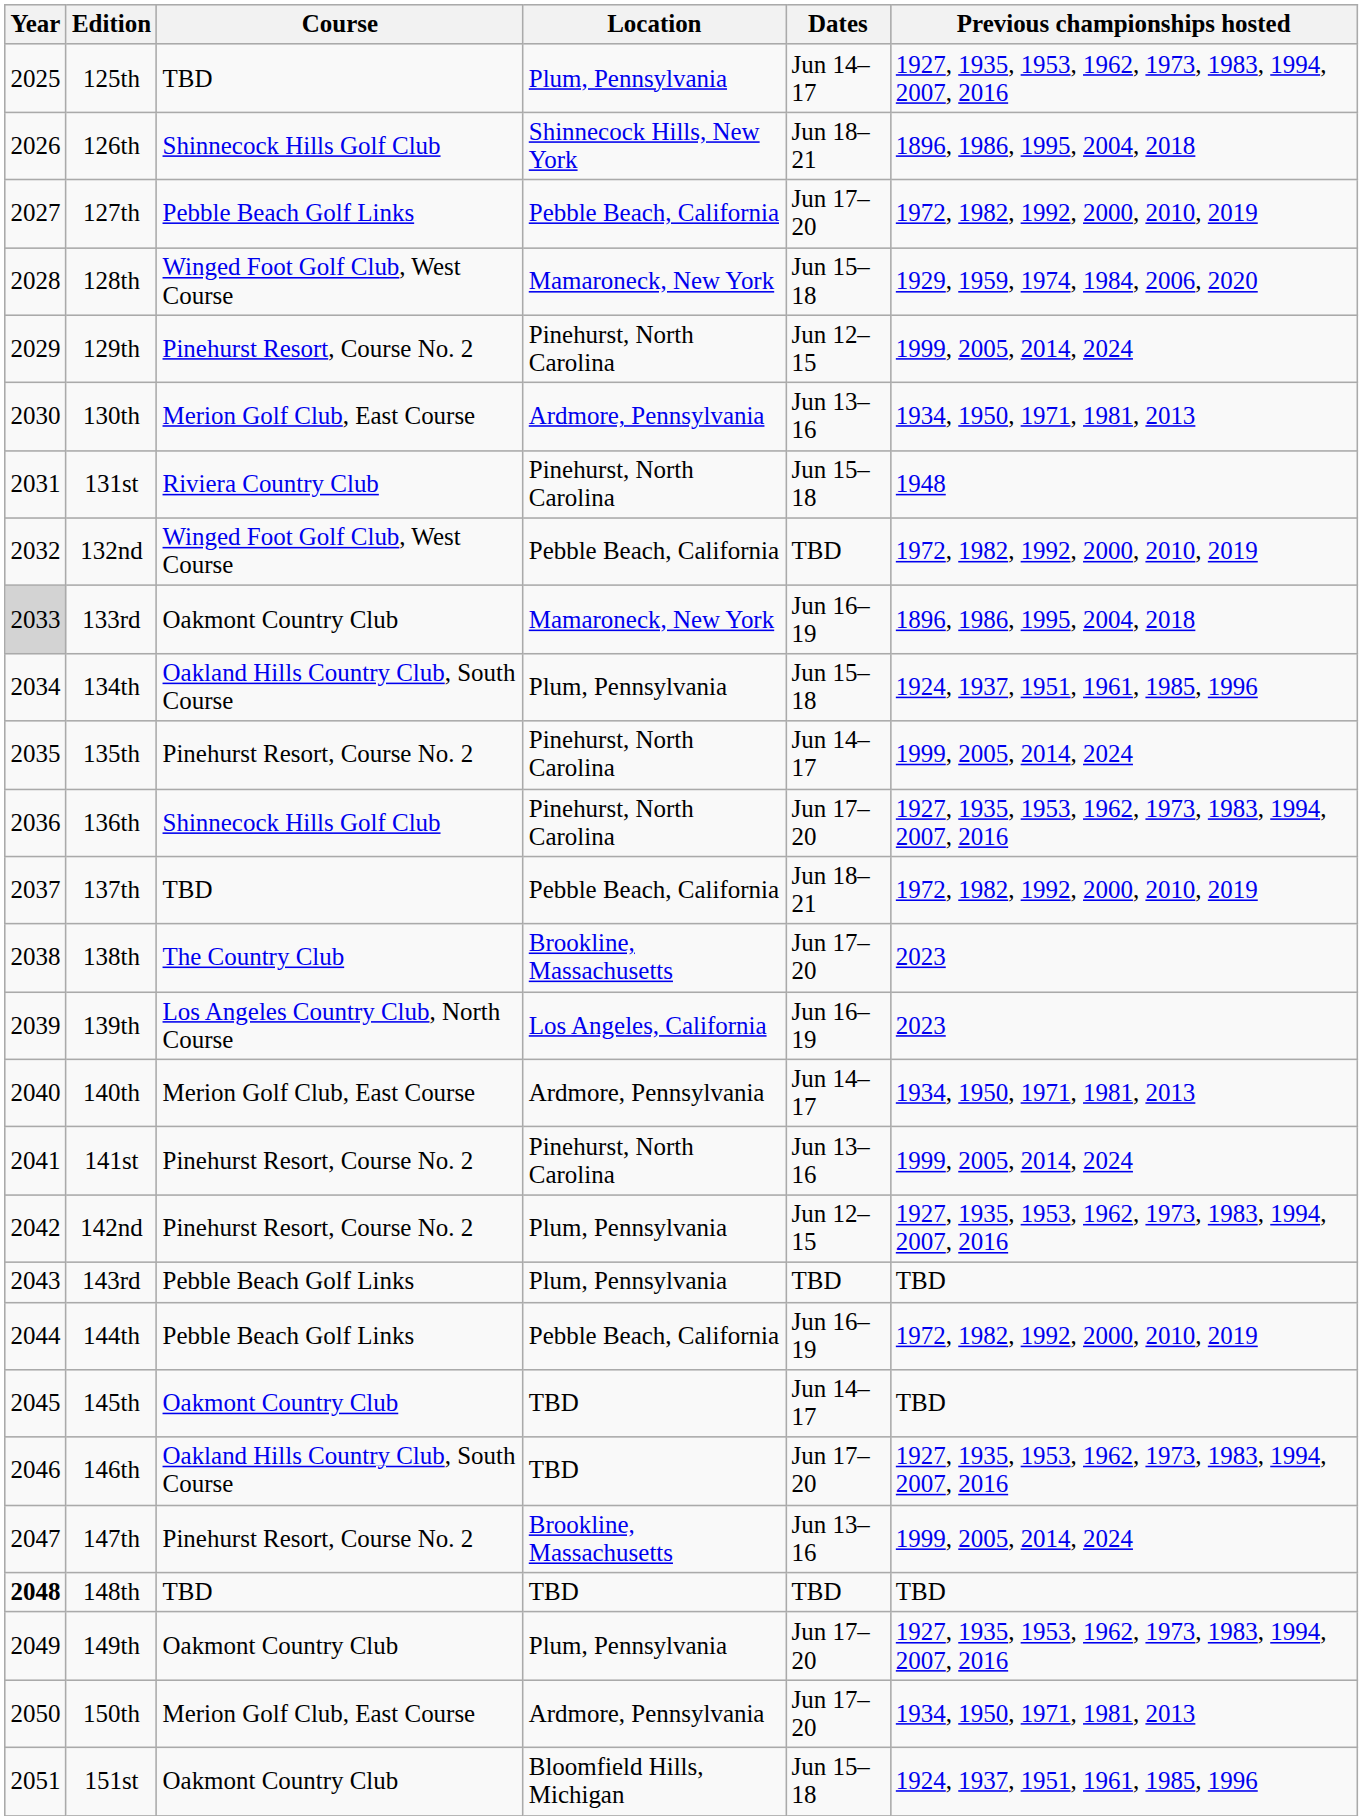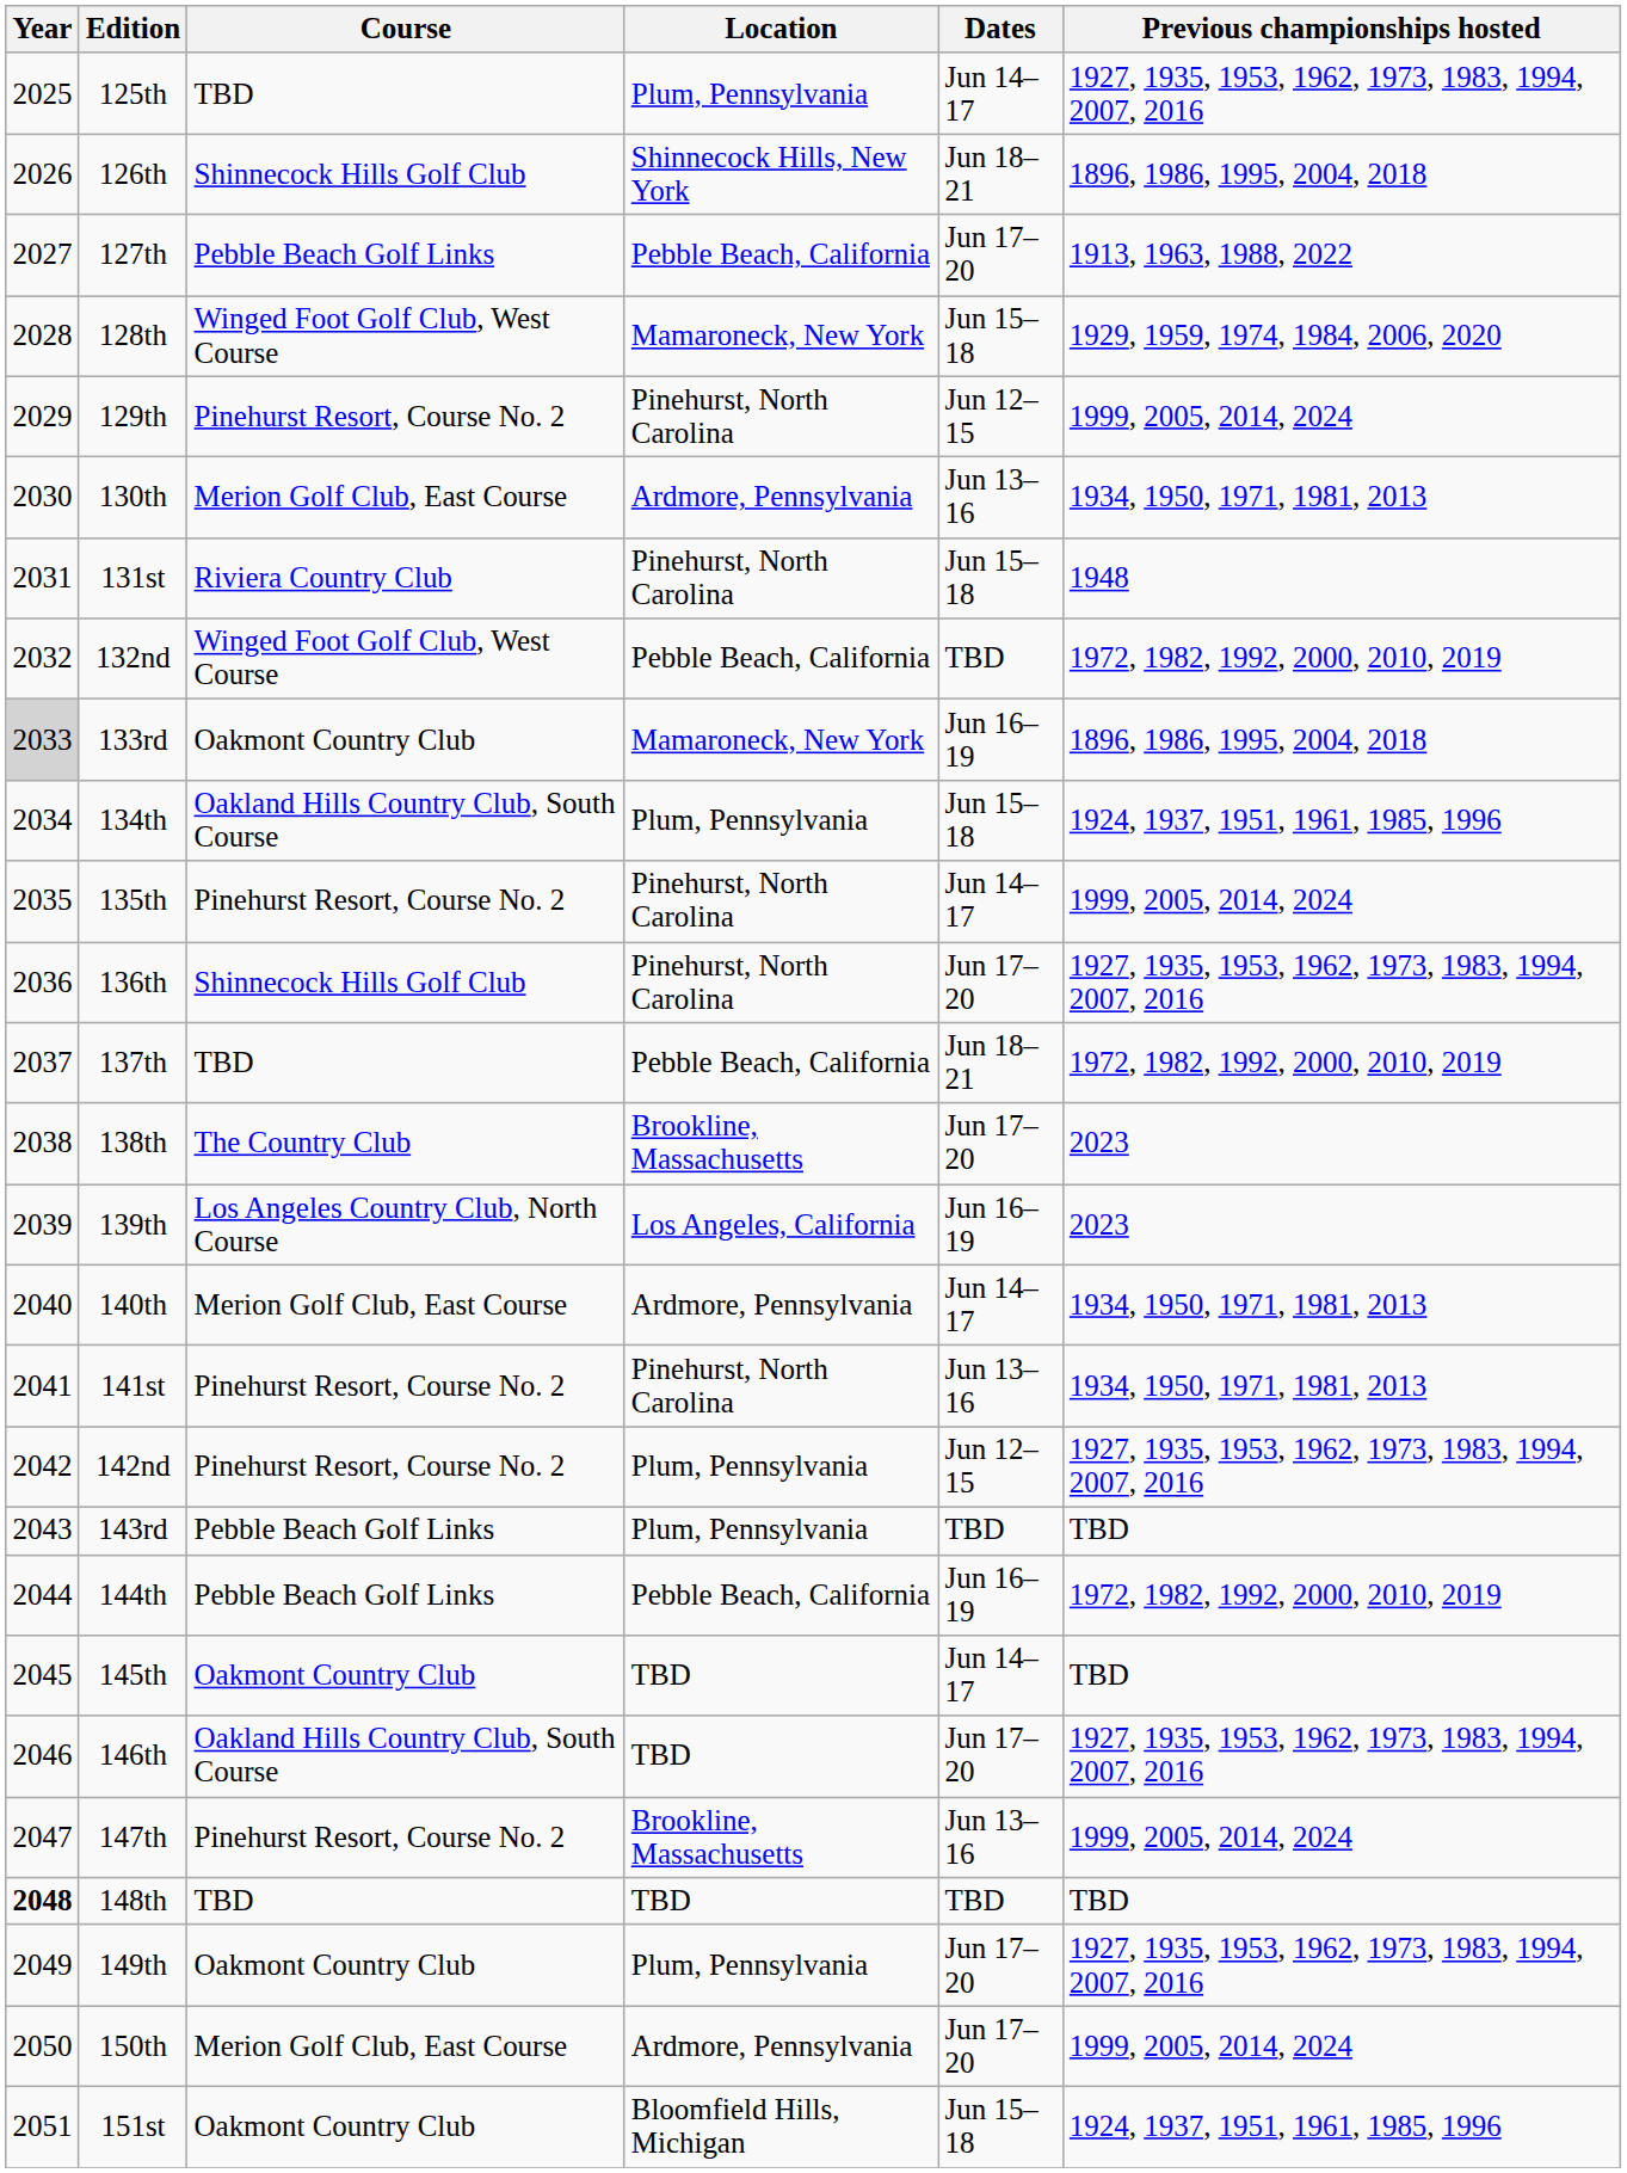 <table class=wikitable>
 <tr>
 <th>Year</th>
 <th>Edition</th>
 <th>Course</th>
 <th>Location</th>
 <th>Dates</th>
 <th>Previous championships hosted</th>
 </tr>
 <tr>
 <td align=center>2025</td>
 <td align=center>125th</td>
 <td>TBD</td>
 <td><a href='#'>Plum, Pennsylvania</a></td>
 <td>Jun 14–17</td>
 <td><a href='#'>1927</a>, <a href='#'>1935</a>, <a href='#'>1953</a>, <a href='#'>1962</a>, <a href='#'>1973</a>, <a href='#'>1983</a>, <a href='#'>1994</a>, <a href='#'>2007</a>, <a href='#'>2016</a></td>
 </tr>
 <tr>
 <td align=center>2026</td>
 <td align=center>126th</td>
 <td><a href='#'>Shinnecock Hills Golf Club</a></td>
 <td><a href='#'>Shinnecock Hills, New York</a></td>
 <td>Jun 18–21</td>
 <td><a href='#'>1896</a>, <a href='#'>1986</a>, <a href='#'>1995</a>, <a href='#'>2004</a>, <a href='#'>2018</a></td>
 </tr>
 <tr>
 <td align=center>2027</td>
 <td align=center>127th</td>
 <td><a href='#'>Pebble Beach Golf Links</a></td>
 <td><a href='#'>Pebble Beach, California</a></td>
 <td>Jun 17–20</td>
-<td><a href='#'>1972</a>, <a href='#'>1982</a>, <a href='#'>1992</a>, <a href='#'>2000</a>, <a href='#'>2010</a>, <a href='#'>2019</a></td>
+<td><a href='#'>1913</a>, <a href='#'>1963</a>, <a href='#'>1988</a>, <a href='#'>2022</a></td>
 </tr>
 <tr>
 <td align=center>2028</td>
 <td align=center>128th</td>
 <td><a href='#'>Winged Foot Golf Club</a>, West Course</td>
 <td><a href='#'>Mamaroneck, New York</a></td>
 <td>Jun 15–18</td>
 <td><a href='#'>1929</a>, <a href='#'>1959</a>, <a href='#'>1974</a>, <a href='#'>1984</a>, <a href='#'>2006</a>, <a href='#'>2020</a></td>
 </tr>
 <tr>
 <td align=center>2029</td>
 <td align=center>129th</td>
 <td><a href='#'>Pinehurst Resort</a>, Course No. 2</td>
 <td>Pinehurst, North Carolina</td>
 <td>Jun 12–15</td>
 <td><a href='#'>1999</a>, <a href='#'>2005</a>, <a href='#'>2014</a>, <a href='#'>2024</a></td>
 </tr>
 <tr>
 <td align=center>2030</td>
 <td align=center>130th</td>
 <td><a href='#'>Merion Golf Club</a>, East Course</td>
 <td><a href='#'>Ardmore, Pennsylvania</a></td>
 <td>Jun 13–16</td>
 <td><a href='#'>1934</a>, <a href='#'>1950</a>, <a href='#'>1971</a>, <a href='#'>1981</a>, <a href='#'>2013</a></td>
 </tr>
 <tr>
 <td align=center>2031</td>
 <td align=center>131st</td>
 <td><a href='#'>Riviera Country Club</a></td>
 <td>Pinehurst, North Carolina</td>
 <td>Jun 15–18</td>
 <td><a href='#'>1948</a></td>
 </tr>
 <tr>
 <td align=center>2032</td>
 <td align=center>132nd</td>
 <td><a href='#'>Winged Foot Golf Club</a>, West Course</td>
 <td>Pebble Beach, California</td>
 <td>TBD</td>
 <td><a href='#'>1972</a>, <a href='#'>1982</a>, <a href='#'>1992</a>, <a href='#'>2000</a>, <a href='#'>2010</a>, <a href='#'>2019</a></td>
 </tr>
 <tr>
 <td align=center style="background: lightgrey;">2033</td>
 <td align=center>133rd</td>
 <td>Oakmont Country Club</td>
 <td><a href='#'>Mamaroneck, New York</a></td>
 <td>Jun 16–19</td>
 <td><a href='#'>1896</a>, <a href='#'>1986</a>, <a href='#'>1995</a>, <a href='#'>2004</a>, <a href='#'>2018</a></td>
 </tr>
 <tr>
 <td align=center>2034</td>
 <td align=center>134th</td>
 <td><a href='#'>Oakland Hills Country Club</a>, South Course</td>
 <td>Plum, Pennsylvania</td>
 <td>Jun 15–18</td>
 <td><a href='#'>1924</a>, <a href='#'>1937</a>, <a href='#'>1951</a>, <a href='#'>1961</a>, <a href='#'>1985</a>, <a href='#'>1996</a></td>
 </tr>
 <tr>
 <td align=center>2035</td>
 <td align=center>135th</td>
 <td>Pinehurst Resort, Course No. 2</td>
 <td>Pinehurst, North Carolina</td>
 <td>Jun 14–17</td>
 <td><a href='#'>1999</a>, <a href='#'>2005</a>, <a href='#'>2014</a>, <a href='#'>2024</a></td>
 </tr>
 <tr>
 <td align=center>2036</td>
 <td align=center>136th</td>
 <td><a href='#'>Shinnecock Hills Golf Club</a></td>
 <td>Pinehurst, North Carolina</td>
 <td>Jun 17–20</td>
 <td><a href='#'>1927</a>, <a href='#'>1935</a>, <a href='#'>1953</a>, <a href='#'>1962</a>, <a href='#'>1973</a>, <a href='#'>1983</a>, <a href='#'>1994</a>, <a href='#'>2007</a>, <a href='#'>2016</a></td>
 </tr>
 <tr>
 <td align=center>2037</td>
 <td align=center>137th</td>
 <td>TBD</td>
 <td>Pebble Beach, California</td>
 <td>Jun 18–21</td>
 <td><a href='#'>1972</a>, <a href='#'>1982</a>, <a href='#'>1992</a>, <a href='#'>2000</a>, <a href='#'>2010</a>, <a href='#'>2019</a></td>
 </tr>
 <tr>
 <td align=center>2038</td>
 <td align=center>138th</td>
 <td><a href='#'>The Country Club</a></td>
 <td><a href='#'>Brookline, Massachusetts</a></td>
 <td>Jun 17–20</td>
 <td><a href='#'>2023</a></td>
 </tr>
 <tr>
 <td align=center>2039</td>
 <td align=center>139th</td>
 <td><a href='#'>Los Angeles Country Club</a>, North Course</td>
 <td><a href='#'>Los Angeles, California</a></td>
 <td>Jun 16–19</td>
 <td><a href='#'>2023</a></td>
 </tr>
 <tr>
 <td align=center>2040</td>
 <td align=center>140th</td>
 <td>Merion Golf Club, East Course</td>
 <td>Ardmore, Pennsylvania</td>
 <td>Jun 14–17</td>
 <td><a href='#'>1934</a>, <a href='#'>1950</a>, <a href='#'>1971</a>, <a href='#'>1981</a>, <a href='#'>2013</a></td>
 </tr>
 <tr>
 <td align=center>2041</td>
 <td align=center>141st</td>
 <td>Pinehurst Resort, Course No. 2</td>
 <td>Pinehurst, North Carolina</td>
 <td>Jun 13–16</td>
-<td><a href='#'>1999</a>, <a href='#'>2005</a>, <a href='#'>2014</a>, <a href='#'>2024</a></td>
+<td><a href='#'>1934</a>, <a href='#'>1950</a>, <a href='#'>1971</a>, <a href='#'>1981</a>, <a href='#'>2013</a></td>
 </tr>
 <tr>
 <td align=center>2042</td>
 <td align=center>142nd</td>
 <td>Pinehurst Resort, Course No. 2</td>
 <td>Plum, Pennsylvania</td>
 <td>Jun 12–15</td>
 <td><a href='#'>1927</a>, <a href='#'>1935</a>, <a href='#'>1953</a>, <a href='#'>1962</a>, <a href='#'>1973</a>, <a href='#'>1983</a>, <a href='#'>1994</a>, <a href='#'>2007</a>, <a href='#'>2016</a></td>
 </tr>
 <tr>
 <td align=center>2043</td>
 <td align=center>143rd</td>
 <td>Pebble Beach Golf Links</td>
 <td>Plum, Pennsylvania</td>
 <td>TBD</td>
 <td>TBD</td>
 </tr>
 <tr>
 <td align=center>2044</td>
 <td align=center>144th</td>
 <td>Pebble Beach Golf Links</td>
 <td>Pebble Beach, California</td>
 <td>Jun 16–19</td>
 <td><a href='#'>1972</a>, <a href='#'>1982</a>, <a href='#'>1992</a>, <a href='#'>2000</a>, <a href='#'>2010</a>, <a href='#'>2019</a></td>
 </tr>
 <tr>
 <td align=center>2045</td>
 <td align=center>145th</td>
 <td><a href='#'>Oakmont Country Club</a></td>
 <td>TBD</td>
 <td>Jun 14–17</td>
 <td>TBD</td>
 </tr>
 <tr>
 <td align=center>2046</td>
 <td align=center>146th</td>
 <td><a href='#'>Oakland Hills Country Club</a>, South Course</td>
 <td>TBD</td>
 <td>Jun 17–20</td>
 <td><a href='#'>1927</a>, <a href='#'>1935</a>, <a href='#'>1953</a>, <a href='#'>1962</a>, <a href='#'>1973</a>, <a href='#'>1983</a>, <a href='#'>1994</a>, <a href='#'>2007</a>, <a href='#'>2016</a></td>
 </tr>
 <tr>
 <td align=center>2047</td>
 <td align=center>147th</td>
 <td>Pinehurst Resort, Course No. 2</td>
 <td><a href='#'>Brookline, Massachusetts</a></td>
 <td>Jun 13–16</td>
 <td><a href='#'>1999</a>, <a href='#'>2005</a>, <a href='#'>2014</a>, <a href='#'>2024</a></td>
 </tr>
 <tr>
 <td align=center><strong>2048</strong></td>
 <td align=center>148th</td>
 <td>TBD</td>
 <td>TBD</td>
 <td>TBD</td>
 <td>TBD</td>
 </tr>
 <tr>
 <td align=center>2049</td>
 <td align=center>149th</td>
 <td>Oakmont Country Club</td>
 <td>Plum, Pennsylvania</td>
 <td>Jun 17–20</td>
 <td><a href='#'>1927</a>, <a href='#'>1935</a>, <a href='#'>1953</a>, <a href='#'>1962</a>, <a href='#'>1973</a>, <a href='#'>1983</a>, <a href='#'>1994</a>, <a href='#'>2007</a>, <a href='#'>2016</a></td>
 </tr>
 <tr>
 <td align=center>2050</td>
 <td align=center>150th</td>
 <td>Merion Golf Club, East Course</td>
 <td>Ardmore, Pennsylvania</td>
 <td>Jun 17–20</td>
-<td><a href='#'>1934</a>, <a href='#'>1950</a>, <a href='#'>1971</a>, <a href='#'>1981</a>, <a href='#'>2013</a></td>
+<td><a href='#'>1999</a>, <a href='#'>2005</a>, <a href='#'>2014</a>, <a href='#'>2024</a></td>
 </tr>
 <tr>
 <td align=center>2051</td>
 <td align=center>151st</td>
 <td>Oakmont Country Club</td>
 <td>Bloomfield Hills, Michigan</td>
 <td>Jun 15–18</td>
 <td><a href='#'>1924</a>, <a href='#'>1937</a>, <a href='#'>1951</a>, <a href='#'>1961</a>, <a href='#'>1985</a>, <a href='#'>1996</a></td>
 </tr>
 </table>
